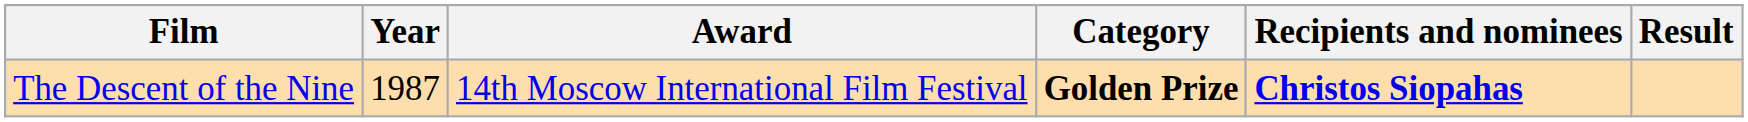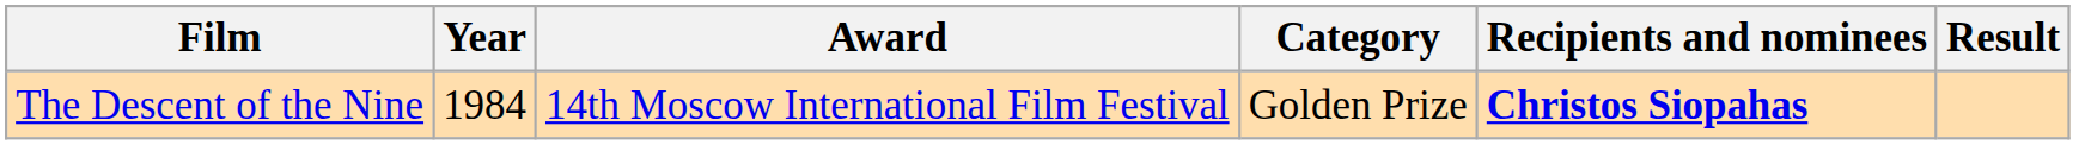 <table class="wikitable">
 <tr>
 <th>Film</th>
 <th>Year</th>
 <th>Award</th>
 <th>Category</th>
 <th>Recipients and nominees</th>
 <th>Result</th>
 </tr>
 <tr style="background:#FFDEAD;">
 <td><a href='#'>The Descent of the Nine</a></td>
-<td>1987</td>
+<td>1984</td>
 <td><a href='#'>14th Moscow International Film Festival</a></td>
-<td><strong>Golden Prize</strong></td>
+<td>Golden Prize</td>
 <td><strong><a href='#'>Christos Siopahas</a></strong></td>
 <td></td>
 </tr>
 </table>
